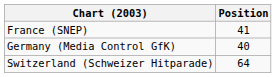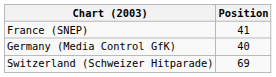 <table class="wikitable sortable">
 <tr>
 <th>Chart (2003)</th>
 <th>Position</th>
 </tr>
 <tr>
 <td>France (SNEP)</td>
 <td style="text-align:center">41</td>
 </tr>
 <tr>
 <td>Germany (Media Control GfK)</td>
 <td style="text-align:center">40</td>
 </tr>
 <tr>
 <td>Switzerland (Schweizer Hitparade)</td>
-<td style="text-align:center">64</td>
+<td style="text-align:center">69</td>
 </tr>
 </table>
